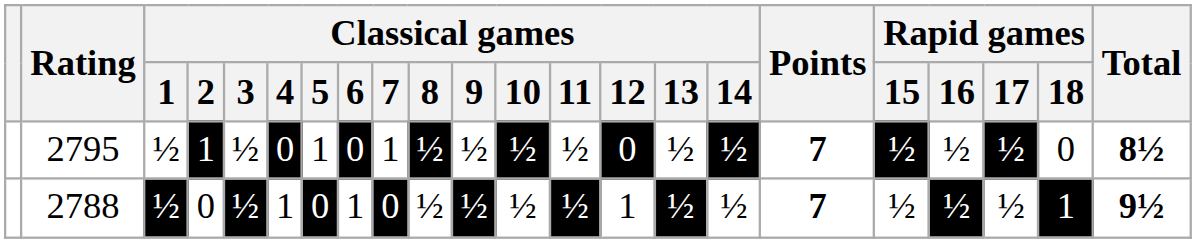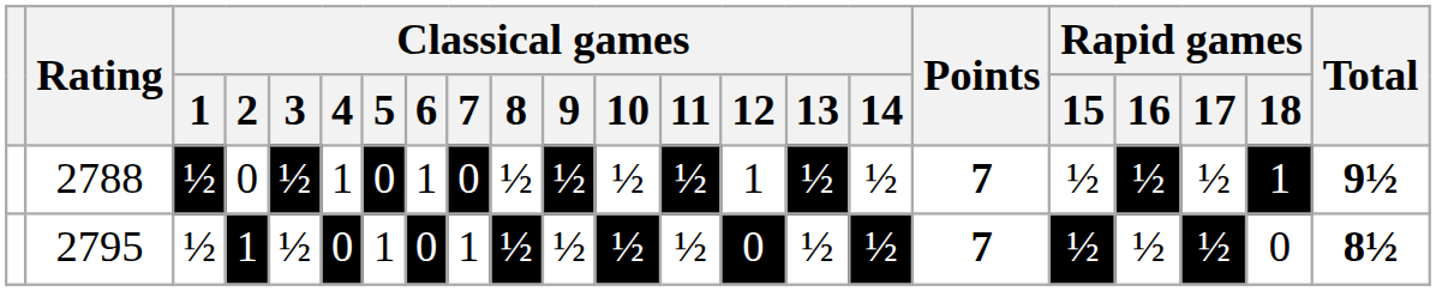 <table class="wikitable" style="text-align:center; background:white; color:black">
 <tr>
 <th rowspan="2"></th>
 <th rowspan="2">Rating</th>
 <th colspan="14">Classical games</th>
 <th rowspan="2">Points</th>
 <th colspan="4">Rapid games</th>
 <th rowspan="2">Total</th>
 </tr>
 <tr>
 <th>1</th>
 <th>2</th>
 <th>3</th>
 <th>4</th>
 <th>5</th>
 <th>6</th>
 <th>7</th>
 <th>8</th>
 <th>9</th>
 <th>10</th>
 <th>11</th>
 <th>12</th>
 <th>13</th>
 <th>14</th>
 <th>15</th>
 <th>16</th>
 <th>17</th>
 <th>18</th>
 </tr>
 <tr>
 <td align="left"></td>
+<td>2788</td>
+<td style="background:black; color:white">½</td>
+<td>0</td>
+<td style="background:black; color:white">½</td>
+<td>1</td>
+<td style="background:black; color:white">0</td>
+<td>1</td>
+<td style="background:black; color:white">0</td>
+<td>½</td>
+<td style="background:black; color:white">½</td>
+<td>½</td>
+<td style="background:black; color:white">½</td>
+<td>1</td>
+<td style="background:black; color:white">½</td>
+<td>½</td>
+<td><strong>7</strong></td>
+<td>½</td>
+<td style="background:black; color:white">½</td>
+<td>½</td>
+<td style="background:black; color:white">1</td>
+<td><strong>9½</strong></td>
+</tr>
+<tr>
+<td align="left"></td>
 <td>2795</td>
 <td>½</td>
 <td style="background:black; color:white">1</td>
 <td>½</td>
 <td style="background:black; color:white">0</td>
 <td>1</td>
 <td style="background:black; color:white">0</td>
 <td>1</td>
 <td style="background:black; color:white">½</td>
 <td>½</td>
 <td style="background:black; color:white">½</td>
 <td>½</td>
 <td style="background:black; color:white">0</td>
 <td>½</td>
 <td style="background:black; color:white">½</td>
 <td><strong>7</strong></td>
 <td style="background:black; color:white">½</td>
 <td>½</td>
 <td style="background:black; color:white">½</td>
 <td>0</td>
 <td><strong>8½</strong></td>
 </tr>
-<tr>
-<td align="left"></td>
-<td>2788</td>
-<td style="background:black; color:white">½</td>
-<td>0</td>
-<td style="background:black; color:white">½</td>
-<td>1</td>
-<td style="background:black; color:white">0</td>
-<td>1</td>
-<td style="background:black; color:white">0</td>
-<td>½</td>
-<td style="background:black; color:white">½</td>
-<td>½</td>
-<td style="background:black; color:white">½</td>
-<td>1</td>
-<td style="background:black; color:white">½</td>
-<td>½</td>
-<td><strong>7</strong></td>
-<td>½</td>
-<td style="background:black; color:white">½</td>
-<td>½</td>
-<td style="background:black; color:white">1</td>
-<td><strong>9½</strong></td>
-</tr>
 </table>
